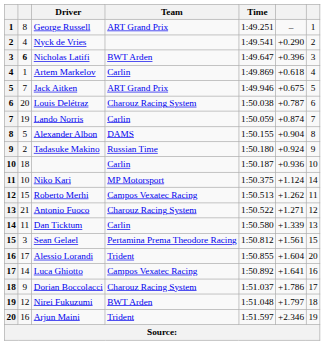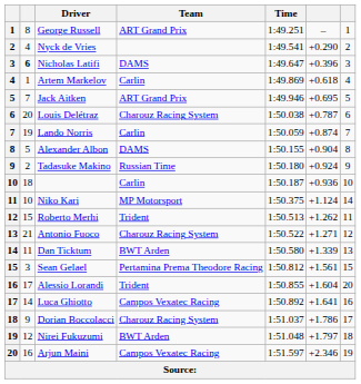 <table class="wikitable" style="font-size:85%">
 <tr>
 <th scope="col"></th>
 <th scope="col"></th>
 <th scope="col">Driver</th>
 <th scope="col">Team</th>
 <th scope="col">Time</th>
 <th scope="col"></th>
 <th scope="col"></th>
 </tr>
 <tr>
 <th scope="row">1</th>
 <td align="center">8</td>
 <td> <a href='#'>George Russell</a></td>
 <td><a href='#'>ART Grand Prix</a></td>
 <td>1:49.251</td>
 <td align="center">–</td>
 <td align="center">1</td>
 </tr>
 <tr>
 <th scope="row">2</th>
 <td align="center">4</td>
 <td> <a href='#'>Nyck de Vries</a></td>
 <td></td>
 <td>1:49.541</td>
 <td align="center">+0.290</td>
 <td align="center">2</td>
 </tr>
 <tr>
 <th scope="row">3</th>
 <td align="center"><strong>6</strong></td>
 <td> <a href='#'>Nicholas Latifi</a></td>
-<td><a href='#'>BWT Arden</a></td>
+<td><a href='#'>DAMS</a></td>
 <td>1:49.647</td>
 <td align="center">+0.396</td>
 <td align="center">3</td>
 </tr>
 <tr>
 <th scope="row">4</th>
 <td align="center">1</td>
 <td> <a href='#'>Artem Markelov</a></td>
 <td><a href='#'>Carlin</a></td>
 <td>1:49.869</td>
 <td align="center">+0.618</td>
 <td align="center">4</td>
 </tr>
 <tr>
 <th scope="row">5</th>
 <td align="center">7</td>
 <td> <a href='#'>Jack Aitken</a></td>
 <td><a href='#'>ART Grand Prix</a></td>
 <td>1:49.946</td>
-<td align="center">+0.675</td>
+<td align="center">+0.695</td>
 <td align="center">5</td>
 </tr>
 <tr>
 <th scope="row">6</th>
 <td align="center">20</td>
 <td> <a href='#'>Louis Delétraz</a></td>
 <td><a href='#'>Charouz Racing System</a></td>
 <td>1:50.038</td>
 <td align="center">+0.787</td>
 <td align="center">6</td>
 </tr>
 <tr>
 <th scope="row">7</th>
 <td align="center">19</td>
 <td> <a href='#'>Lando Norris</a></td>
 <td><a href='#'>Carlin</a></td>
 <td>1:50.059</td>
 <td align="center">+0.874</td>
 <td align="center">7</td>
 </tr>
 <tr>
 <th scope="row">8</th>
 <td align="center">5</td>
 <td> <a href='#'>Alexander Albon</a></td>
 <td><a href='#'>DAMS</a></td>
 <td>1:50.155</td>
 <td align="center">+0.904</td>
 <td align="center">8</td>
 </tr>
 <tr>
 <th scope="row">9</th>
 <td align="center">2</td>
 <td> <a href='#'>Tadasuke Makino</a></td>
 <td><a href='#'>Russian Time</a></td>
 <td>1:50.180</td>
 <td align="center">+0.924</td>
 <td align="center">9</td>
 </tr>
 <tr>
 <th scope="row">10</th>
 <td align="center">18</td>
 <td></td>
 <td><a href='#'>Carlin</a></td>
 <td>1:50.187</td>
 <td align="center">+0.936</td>
 <td align="center">10</td>
 </tr>
 <tr>
 <th scope="row">11</th>
 <td align="center">10</td>
 <td> <a href='#'>Niko Kari</a></td>
 <td><a href='#'>MP Motorsport</a></td>
 <td>1:50.375</td>
 <td align="center">+1.124</td>
 <td align="center">14</td>
 </tr>
 <tr>
 <th scope="row">12</th>
 <td align="center">15</td>
 <td> <a href='#'>Roberto Merhi</a></td>
-<td><a href='#'>Campos Vexatec Racing</a></td>
+<td><a href='#'>Trident</a></td>
 <td>1:50.513</td>
 <td align="center">+1.262</td>
 <td align="center">11</td>
 </tr>
 <tr>
 <th scope="row">13</th>
 <td align="center">21</td>
 <td> <a href='#'>Antonio Fuoco</a></td>
 <td><a href='#'>Charouz Racing System</a></td>
 <td>1:50.522</td>
 <td align="center">+1.271</td>
 <td align="center">12</td>
 </tr>
 <tr>
 <th scope="row">14</th>
 <td align="center">11</td>
 <td> <a href='#'>Dan Ticktum</a></td>
-<td><a href='#'>Carlin</a></td>
+<td><a href='#'>BWT Arden</a></td>
 <td>1:50.580</td>
 <td align="center">+1.339</td>
 <td align="center">13</td>
 </tr>
 <tr>
 <th scope="row">15</th>
 <td align="center">3</td>
 <td> <a href='#'>Sean Gelael</a></td>
 <td><a href='#'>Pertamina Prema Theodore Racing</a></td>
 <td>1:50.812</td>
 <td align="center">+1.561</td>
 <td align="center">15</td>
 </tr>
 <tr>
 <th scope="row">16</th>
 <td align="center">17</td>
 <td> <a href='#'>Alessio Lorandi</a></td>
 <td><a href='#'>Trident</a></td>
 <td>1:50.855</td>
 <td align="center">+1.604</td>
 <td align="center">20</td>
 </tr>
 <tr>
 <th scope="row">17</th>
 <td align="center">14</td>
 <td> <a href='#'>Luca Ghiotto</a></td>
 <td><a href='#'>Campos Vexatec Racing</a></td>
 <td>1:50.892</td>
 <td align="center">+1.641</td>
 <td align="center">16</td>
 </tr>
 <tr>
 <th scope="row">18</th>
 <td align="center">9</td>
 <td> <a href='#'>Dorian Boccolacci</a></td>
 <td><a href='#'>Charouz Racing System</a></td>
 <td>1:51.037</td>
 <td align="center">+1.786</td>
 <td align="center">17</td>
 </tr>
 <tr>
 <th scope="row">19</th>
 <td align="center">12</td>
 <td> <a href='#'>Nirei Fukuzumi</a></td>
 <td><a href='#'>BWT Arden</a></td>
 <td>1:51.048</td>
 <td align="center">+1.797</td>
 <td align="center">18</td>
 </tr>
 <tr>
 <th scope="row">20</th>
 <td align="center">16</td>
 <td> <a href='#'>Arjun Maini</a></td>
-<td><a href='#'>Trident</a></td>
+<td><a href='#'>Campos Vexatec Racing</a></td>
 <td>1:51.597</td>
 <td align="center">+2.346</td>
 <td align="center">19</td>
 </tr>
 <tr>
 <th colspan="7">Source:</th>
 </tr>
 </table>
